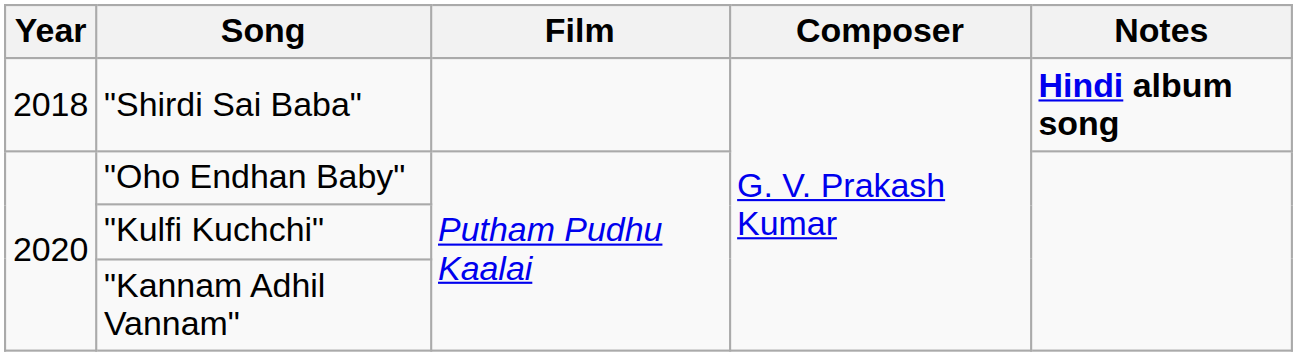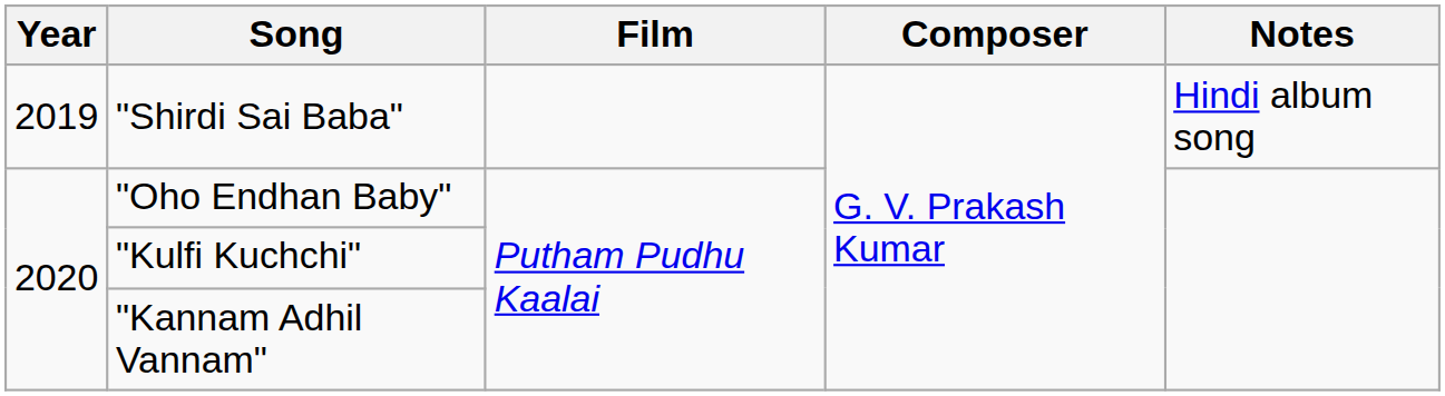 <table class="wikitable sortable">
 <tr>
 <th scope="col">Year</th>
 <th scope="col">Song</th>
 <th scope="col">Film</th>
 <th scope="col">Composer</th>
 <th scope="col">Notes</th>
 </tr>
 <tr>
-<td>2018</td>
+<td>2019</td>
 <td>"Shirdi Sai Baba"</td>
 <td></td>
 <td rowspan="4"><a href='#'>G. V. Prakash Kumar</a></td>
-<td><strong><a href='#'>Hindi</a> album song</strong></td>
+<td><a href='#'>Hindi</a> album song</td>
 </tr>
 <tr>
 <td rowspan="3">2020</td>
 <td>"Oho Endhan Baby"</td>
 <td rowspan="3"><em><a href='#'>Putham Pudhu Kaalai</a></em></td>
 <td rowspan="3"></td>
 </tr>
 <tr>
 <td>"Kulfi Kuchchi"</td>
 </tr>
 <tr>
 <td>"Kannam Adhil Vannam"</td>
 </tr>
 </table>
